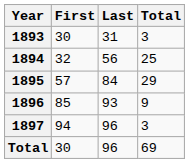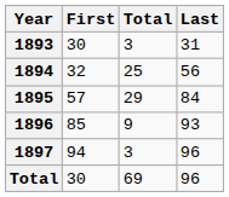 <table class="wikitable">
 <tr>
 <th>Year</th>
 <th>First</th>
+<th>Total</th>
 <th>Last</th>
-<th>Total</th>
 </tr>
 <tr>
 <th>1893</th>
 <td>30</td>
+<td>3</td>
 <td>31</td>
-<td>3</td>
 </tr>
 <tr>
 <th>1894</th>
 <td>32</td>
+<td>25</td>
 <td>56</td>
-<td>25</td>
 </tr>
 <tr>
 <th>1895</th>
 <td>57</td>
+<td>29</td>
 <td>84</td>
-<td>29</td>
 </tr>
 <tr>
 <th>1896</th>
 <td>85</td>
+<td>9</td>
 <td>93</td>
-<td>9</td>
 </tr>
 <tr>
 <th>1897</th>
 <td>94</td>
+<td>3</td>
 <td>96</td>
-<td>3</td>
 </tr>
 <tr>
 <th>Total</th>
 <td>30</td>
+<td>69</td>
 <td>96</td>
-<td>69</td>
 </tr>
 </table>
